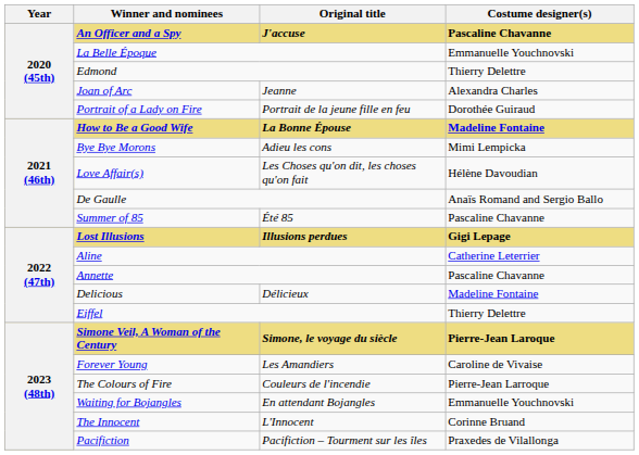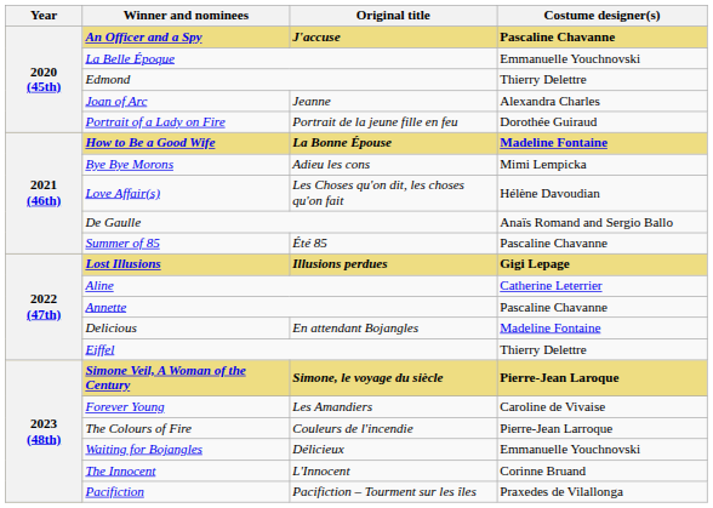 <table class="wikitable" width="95%" cellpadding="5">
 <tr>
 <th width="100">Year</th>
 <th width="300">Winner and nominees</th>
 <th width="300">Original title</th>
 <th width="300">Costume designer(s)</th>
 </tr>
 <tr style="background:#eedd82;">
 <th rowspan="5">2020<br><a href='#'>(45th)</a></th>
 <td><em><a href='#'><strong>An Officer and a Spy</strong></a></em></td>
 <td><strong><em>J'accuse</em></strong></td>
 <td><strong>Pascaline Chavanne</strong></td>
 </tr>
 <tr>
 <td colspan="2"><em><a href='#'>La Belle Époque</a></em></td>
 <td>Emmanuelle Youchnovski</td>
 </tr>
 <tr>
 <td colspan="2"><em>Edmond</em></td>
 <td>Thierry Delettre</td>
 </tr>
 <tr>
 <td><em><a href='#'>Joan of Arc</a></em></td>
 <td><em>Jeanne</em></td>
 <td>Alexandra Charles</td>
 </tr>
 <tr>
 <td><em><a href='#'>Portrait of a Lady on Fire</a></em></td>
 <td><em>Portrait de la jeune fille en feu</em></td>
 <td>Dorothée Guiraud</td>
 </tr>
 <tr style="background:#eedd82;">
 <th rowspan="5">2021<br><a href='#'>(46th)</a><br></th>
 <td><em><a href='#'><strong>How to Be a Good Wife</strong></a></em></td>
 <td><strong><em>La Bonne Épouse</em></strong></td>
 <td><strong><a href='#'>Madeline Fontaine</a></strong></td>
 </tr>
 <tr>
 <td><em><a href='#'>Bye Bye Morons</a></em></td>
 <td><em>Adieu les cons</em></td>
 <td>Mimi Lempicka</td>
 </tr>
 <tr>
 <td><em><a href='#'>Love Affair(s)</a></em></td>
 <td><em>Les Choses qu'on dit, les choses qu'on fait</em></td>
 <td>Hélène Davoudian</td>
 </tr>
 <tr>
 <td colspan="2"><em>De Gaulle</em></td>
 <td>Anaïs Romand and Sergio Ballo</td>
 </tr>
 <tr>
 <td><em><a href='#'>Summer of 85</a></em></td>
 <td><em>Été 85</em></td>
 <td>Pascaline Chavanne</td>
 </tr>
 <tr style="background:#eedd82;">
 <th rowspan="5">2022<br><a href='#'>(47th)</a></th>
 <td><em><a href='#'><strong>Lost Illusions</strong></a></em></td>
 <td><strong><em>Illusions perdues</em></strong></td>
 <td><strong>Gigi Lepage</strong></td>
 </tr>
 <tr>
 <td colspan="2"><em><a href='#'>Aline</a></em></td>
 <td><a href='#'>Catherine Leterrier</a></td>
 </tr>
 <tr>
 <td colspan="2"><em><a href='#'>Annette</a></em></td>
 <td>Pascaline Chavanne</td>
 </tr>
 <tr>
 <td><em>Delicious</em></td>
-<td><em>Délicieux</em></td>
+<td><em>En attendant Bojangles</em></td>
 <td><a href='#'>Madeline Fontaine</a></td>
 </tr>
 <tr>
 <td colspan="2"><em><a href='#'>Eiffel</a></em></td>
 <td>Thierry Delettre</td>
 </tr>
 <tr style="background:#eedd82;">
 <th rowspan="6">2023<br><a href='#'>(48th)</a></th>
 <td><em><a href='#'><strong>Simone Veil, A Woman of the Century</strong></a></em></td>
 <td><strong><em>Simone, le voyage du siècle</em></strong></td>
 <td><strong>Pierre-Jean Laroque</strong></td>
 </tr>
 <tr>
 <td><em><a href='#'>Forever Young</a></em></td>
 <td><em>Les Amandiers</em></td>
 <td>Caroline de Vivaise</td>
 </tr>
 <tr>
 <td><em>The Colours of Fire</em></td>
 <td><em>Couleurs de l'incendie</em></td>
 <td>Pierre-Jean Larroque</td>
 </tr>
 <tr>
 <td><em><a href='#'>Waiting for Bojangles</a></em></td>
-<td><em>En attendant Bojangles</em></td>
+<td><em>Délicieux</em></td>
 <td>Emmanuelle Youchnovski</td>
 </tr>
 <tr>
 <td><em><a href='#'>The Innocent</a></em></td>
 <td><em>L'Innocent</em></td>
 <td>Corinne Bruand</td>
 </tr>
 <tr>
 <td><em><a href='#'>Pacifiction</a></em></td>
 <td><em>Pacifiction – Tourment sur les îles</em></td>
 <td>Praxedes de Vilallonga</td>
 </tr>
 </table>
